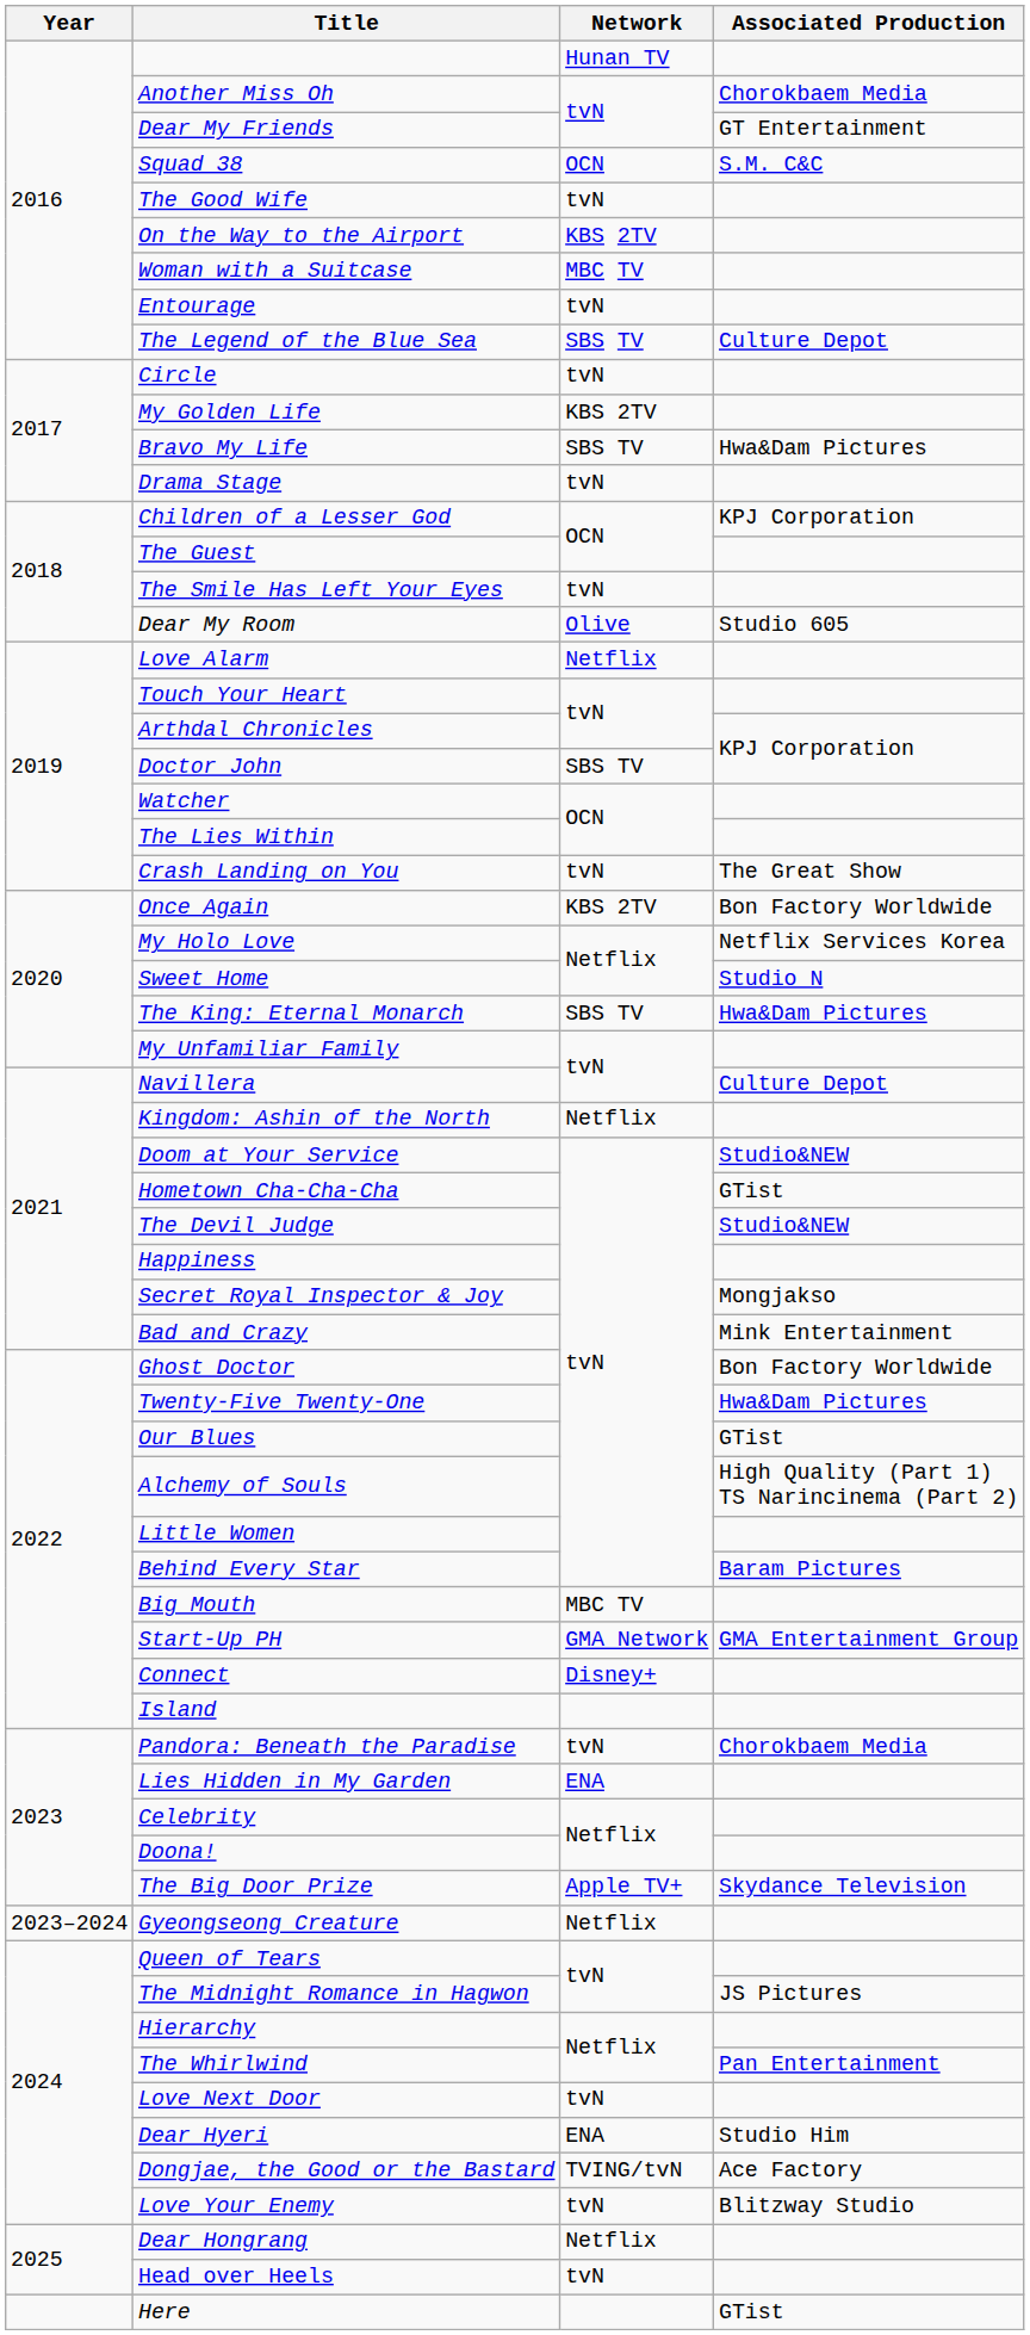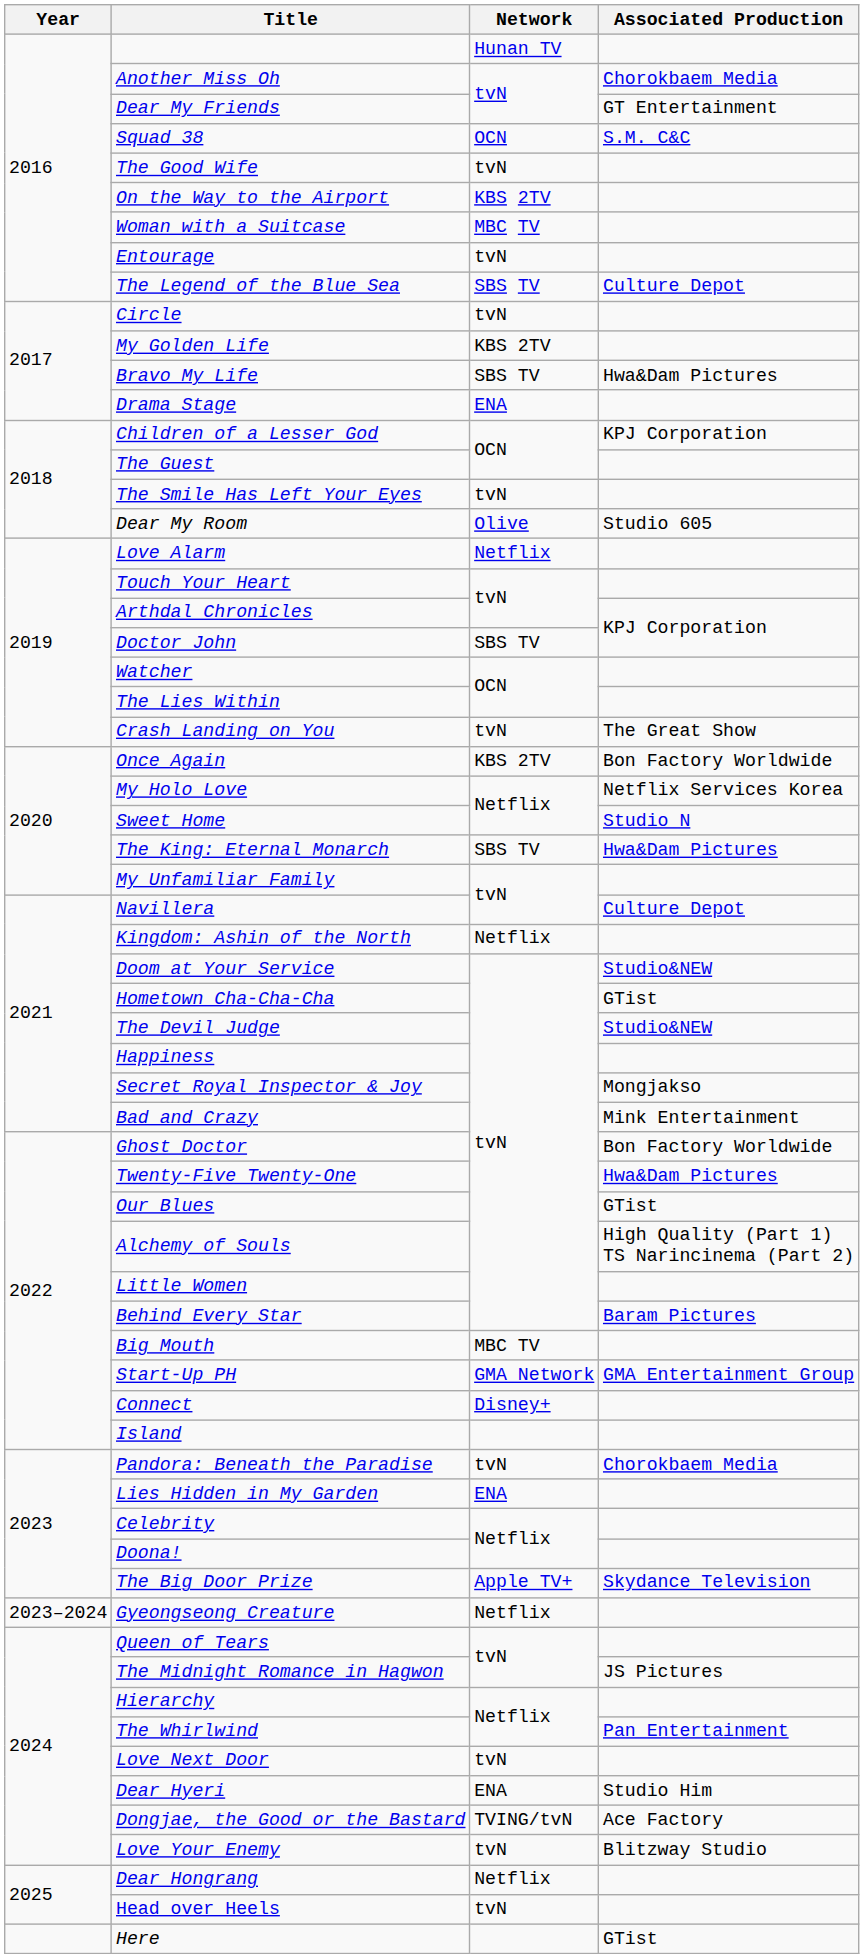 <table class="wikitable">
 <tr>
 <th>Year</th>
 <th>Title</th>
 <th>Network</th>
 <th>Associated Production</th>
 </tr>
 <tr>
 <td rowspan="9">2016</td>
 <td><em></em></td>
 <td><a href='#'>Hunan TV</a></td>
 <td></td>
 </tr>
 <tr>
 <td><em><a href='#'>Another Miss Oh</a></em></td>
 <td rowspan="2"><a href='#'>tvN</a></td>
 <td><a href='#'>Chorokbaem Media</a></td>
 </tr>
 <tr>
 <td><em><a href='#'>Dear My Friends</a></em></td>
 <td>GT Entertainment</td>
 </tr>
 <tr>
 <td><em><a href='#'>Squad 38</a></em></td>
 <td><a href='#'>OCN</a></td>
 <td><a href='#'>S.M. C&C</a></td>
 </tr>
 <tr>
 <td><em><a href='#'>The Good Wife</a></em></td>
 <td>tvN</td>
 <td></td>
 </tr>
 <tr>
 <td><em><a href='#'>On the Way to the Airport</a></em></td>
 <td><a href='#'>KBS</a> <a href='#'>2TV</a></td>
 <td></td>
 </tr>
 <tr>
 <td><em><a href='#'>Woman with a Suitcase</a></em></td>
 <td><a href='#'>MBC</a> <a href='#'>TV</a></td>
 <td></td>
 </tr>
 <tr>
 <td><em><a href='#'>Entourage</a></em></td>
 <td>tvN</td>
 <td></td>
 </tr>
 <tr>
 <td><em><a href='#'>The Legend of the Blue Sea</a></em></td>
 <td><a href='#'>SBS</a> <a href='#'>TV</a></td>
 <td><a href='#'>Culture Depot</a></td>
 </tr>
 <tr>
 <td rowspan="4">2017</td>
 <td><em><a href='#'>Circle</a></em></td>
 <td>tvN</td>
 <td></td>
 </tr>
 <tr>
 <td><em><a href='#'>My Golden Life</a></em></td>
 <td>KBS 2TV</td>
 <td></td>
 </tr>
 <tr>
 <td><em><a href='#'>Bravo My Life</a></em></td>
 <td>SBS TV</td>
 <td>Hwa&Dam Pictures</td>
 </tr>
 <tr>
 <td><em><a href='#'>Drama Stage</a></em></td>
-<td>tvN</td>
+<td><a href='#'>ENA</a></td>
 <td></td>
 </tr>
 <tr>
 <td rowspan="4">2018</td>
 <td><em><a href='#'>Children of a Lesser God</a></em></td>
 <td rowspan="2">OCN</td>
 <td>KPJ Corporation</td>
 </tr>
 <tr>
 <td><em><a href='#'>The Guest</a></em></td>
 <td></td>
 </tr>
 <tr>
 <td><em><a href='#'>The Smile Has Left Your Eyes</a></em></td>
 <td>tvN</td>
 <td></td>
 </tr>
 <tr>
 <td><em>Dear My Room</em></td>
 <td><a href='#'>Olive</a></td>
 <td>Studio 605</td>
 </tr>
 <tr>
 <td rowspan=7>2019</td>
 <td><em><a href='#'>Love Alarm</a></em></td>
 <td><a href='#'>Netflix</a></td>
 <td></td>
 </tr>
 <tr>
 <td><em><a href='#'>Touch Your Heart</a></em></td>
 <td rowspan="2">tvN</td>
 <td></td>
 </tr>
 <tr>
 <td><em><a href='#'>Arthdal Chronicles</a></em></td>
 <td rowspan="2">KPJ Corporation</td>
 </tr>
 <tr>
 <td><em><a href='#'>Doctor John</a></em></td>
 <td>SBS TV</td>
 </tr>
 <tr>
 <td><em><a href='#'>Watcher</a></em></td>
 <td rowspan="2">OCN</td>
 <td></td>
 </tr>
 <tr>
 <td><em><a href='#'>The Lies Within</a></em></td>
 <td></td>
 </tr>
 <tr>
 <td><em><a href='#'>Crash Landing on You</a></em></td>
 <td>tvN</td>
 <td>The Great Show</td>
 </tr>
 <tr>
 <td rowspan=5>2020</td>
 <td><em><a href='#'>Once Again</a></em></td>
 <td>KBS 2TV</td>
 <td>Bon Factory Worldwide</td>
 </tr>
 <tr>
 <td><em><a href='#'>My Holo Love</a></em></td>
 <td rowspan="2">Netflix</td>
 <td>Netflix Services Korea</td>
 </tr>
 <tr>
 <td><em><a href='#'>Sweet Home</a></em></td>
 <td><a href='#'>Studio N</a></td>
 </tr>
 <tr>
 <td><em><a href='#'>The King: Eternal Monarch</a></em></td>
 <td>SBS TV</td>
 <td><a href='#'>Hwa&Dam Pictures</a></td>
 </tr>
 <tr>
 <td><em><a href='#'>My Unfamiliar Family</a></em></td>
 <td rowspan="2">tvN</td>
 <td></td>
 </tr>
 <tr>
 <td rowspan="8">2021</td>
 <td><em><a href='#'>Navillera</a></em></td>
 <td><a href='#'>Culture Depot</a></td>
 </tr>
 <tr>
 <td><em><a href='#'>Kingdom: Ashin of the North</a></em></td>
 <td>Netflix</td>
 <td></td>
 </tr>
 <tr>
 <td><em><a href='#'>Doom at Your Service</a></em></td>
 <td rowspan="12">tvN</td>
 <td><a href='#'>Studio&NEW</a></td>
 </tr>
 <tr>
 <td><em><a href='#'>Hometown Cha-Cha-Cha</a></em></td>
 <td>GTist</td>
 </tr>
 <tr>
 <td><em><a href='#'>The Devil Judge</a></em></td>
 <td><a href='#'>Studio&NEW</a></td>
 </tr>
 <tr>
 <td><em><a href='#'>Happiness</a></em></td>
 <td></td>
 </tr>
 <tr>
 <td><em><a href='#'>Secret Royal Inspector & Joy</a></em></td>
 <td>Mongjakso</td>
 </tr>
 <tr>
 <td><em><a href='#'>Bad and Crazy</a></em></td>
 <td>Mink Entertainment</td>
 </tr>
 <tr>
 <td rowspan="10">2022</td>
 <td><em><a href='#'>Ghost Doctor</a></em></td>
 <td>Bon Factory Worldwide</td>
 </tr>
 <tr>
 <td><em><a href='#'>Twenty-Five Twenty-One</a></em></td>
 <td><a href='#'>Hwa&Dam Pictures</a></td>
 </tr>
 <tr>
 <td><em><a href='#'>Our Blues</a></em></td>
 <td>GTist</td>
 </tr>
 <tr>
 <td><em><a href='#'>Alchemy of Souls</a></em></td>
 <td>High Quality (Part 1)<br>TS Narincinema (Part 2)</td>
 </tr>
 <tr>
 <td><em><a href='#'>Little Women</a></em></td>
 <td></td>
 </tr>
 <tr>
 <td><em><a href='#'>Behind Every Star</a></em></td>
 <td><a href='#'>Baram Pictures</a></td>
 </tr>
 <tr>
 <td><em><a href='#'>Big Mouth</a></em></td>
 <td>MBC TV</td>
 <td></td>
 </tr>
 <tr>
 <td><em><a href='#'>Start-Up PH</a></em></td>
 <td><a href='#'>GMA Network</a></td>
 <td><a href='#'>GMA Entertainment Group</a></td>
 </tr>
 <tr>
 <td><em><a href='#'>Connect</a></em></td>
 <td><a href='#'>Disney+</a></td>
 <td></td>
 </tr>
 <tr>
 <td><em><a href='#'>Island</a></em></td>
 <td></td>
 <td></td>
 </tr>
 <tr>
 <td rowspan="5">2023</td>
 <td><em><a href='#'>Pandora: Beneath the Paradise</a></em></td>
 <td>tvN</td>
 <td><a href='#'>Chorokbaem Media</a></td>
 </tr>
 <tr>
 <td><em><a href='#'>Lies Hidden in My Garden</a></em></td>
 <td><a href='#'>ENA</a></td>
 <td></td>
 </tr>
 <tr>
 <td><em><a href='#'>Celebrity</a></em></td>
 <td rowspan="2">Netflix</td>
 <td></td>
 </tr>
 <tr>
 <td><em><a href='#'>Doona!</a></em></td>
 <td></td>
 </tr>
 <tr>
 <td><em><a href='#'>The Big Door Prize</a></em></td>
 <td><a href='#'>Apple TV+</a></td>
 <td><a href='#'>Skydance Television</a></td>
 </tr>
 <tr>
 <td>2023–2024</td>
 <td><em><a href='#'>Gyeongseong Creature</a></em></td>
 <td>Netflix</td>
 <td></td>
 </tr>
 <tr>
 <td rowspan="8">2024</td>
 <td><em><a href='#'>Queen of Tears</a></em></td>
 <td rowspan="2">tvN</td>
 <td></td>
 </tr>
 <tr>
 <td><em><a href='#'>The Midnight Romance in Hagwon</a></em></td>
 <td>JS Pictures</td>
 </tr>
 <tr>
 <td><em><a href='#'>Hierarchy</a></em></td>
 <td rowspan="2">Netflix</td>
 <td></td>
 </tr>
 <tr>
 <td><em><a href='#'>The Whirlwind</a></em></td>
 <td><a href='#'>Pan Entertainment</a></td>
 </tr>
 <tr>
 <td><em><a href='#'>Love Next Door</a></em></td>
 <td>tvN</td>
 <td></td>
 </tr>
 <tr>
 <td><em><a href='#'>Dear Hyeri</a></em></td>
 <td>ENA</td>
 <td>Studio Him</td>
 </tr>
 <tr>
 <td><em><a href='#'>Dongjae, the Good or the Bastard</a></em></td>
 <td>TVING/tvN</td>
 <td>Ace Factory</td>
 </tr>
 <tr>
 <td><em><a href='#'>Love Your Enemy</a></em></td>
 <td>tvN</td>
 <td>Blitzway Studio</td>
 </tr>
 <tr>
 <td rowspan="2">2025</td>
 <td><em><a href='#'>Dear Hongrang</a></em></td>
 <td>Netflix</td>
 <td></td>
 </tr>
 <tr>
 <td><a href='#'>Head over Heels</a></td>
 <td>tvN</td>
 <td><br></td>
 </tr>
 <tr>
 <td></td>
 <td><em>Here</em></td>
 <td></td>
 <td>GTist</td>
 </tr>
 </table>
